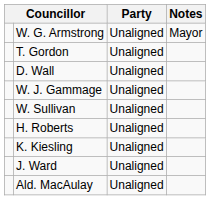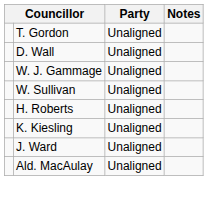 <table class="wikitable">
 <tr>
 <th colspan="2">Councillor</th>
 <th>Party</th>
 <th>Notes</th>
-</tr>
-<tr>
-<td> </td>
-<td>W. G. Armstrong</td>
-<td>Unaligned</td>
-<td>Mayor</td>
 </tr>
 <tr>
 <td> </td>
 <td>T. Gordon</td>
 <td>Unaligned</td>
 <td></td>
 </tr>
 <tr>
 <td> </td>
 <td>D. Wall</td>
 <td>Unaligned</td>
 <td></td>
 </tr>
 <tr>
 <td> </td>
 <td>W. J. Gammage</td>
 <td>Unaligned</td>
 <td></td>
 </tr>
 <tr>
 <td> </td>
 <td>W. Sullivan</td>
 <td>Unaligned</td>
 <td></td>
 </tr>
 <tr>
 <td> </td>
 <td>H. Roberts</td>
 <td>Unaligned</td>
 <td></td>
 </tr>
 <tr>
 <td> </td>
 <td>K. Kiesling</td>
 <td>Unaligned</td>
 <td></td>
 </tr>
 <tr>
 <td> </td>
 <td>J. Ward</td>
 <td>Unaligned</td>
 <td></td>
 </tr>
 <tr>
 <td> </td>
 <td>Ald. MacAulay</td>
 <td>Unaligned</td>
 <td></td>
 </tr>
 </table>
